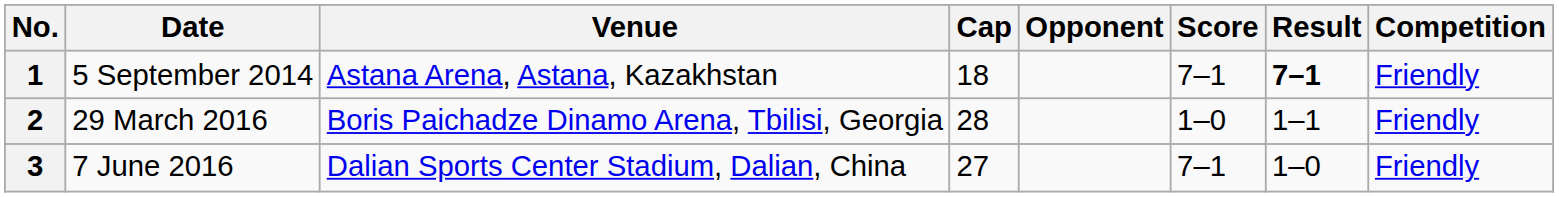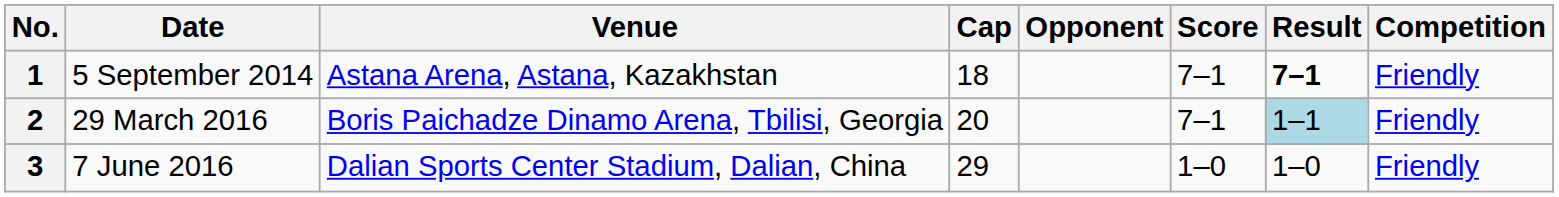 <table class="wikitable sortable plainrowheaders">
 <tr>
 <th scope=col>No.</th>
 <th scope=col data-sort-type=date>Date</th>
 <th scope=col>Venue</th>
 <th scope=col>Cap</th>
 <th scope=col>Opponent</th>
 <th scope=col>Score</th>
 <th scope=col>Result</th>
 <th scope=col>Competition</th>
 </tr>
 <tr>
 <th scope=row>1</th>
 <td>5 September 2014</td>
 <td><a href='#'>Astana Arena</a>, <a href='#'>Astana</a>, Kazakhstan</td>
 <td>18</td>
 <td></td>
 <td>7–1</td>
 <td><strong>7–1</strong></td>
 <td><a href='#'>Friendly</a></td>
 </tr>
 <tr>
 <th scope=row>2</th>
 <td>29 March 2016</td>
 <td><a href='#'>Boris Paichadze Dinamo Arena</a>, <a href='#'>Tbilisi</a>, Georgia</td>
-<td>28</td>
+<td>20</td>
 <td></td>
-<td>1–0</td>
-<td>1–1</td>
+<td>7–1</td>
+<td style="background: lightblue;">1–1</td>
 <td><a href='#'>Friendly</a></td>
 </tr>
 <tr>
 <th scope=row>3</th>
 <td>7 June 2016</td>
 <td><a href='#'>Dalian Sports Center Stadium</a>, <a href='#'>Dalian</a>, China</td>
-<td>27</td>
+<td>29</td>
 <td></td>
-<td>7–1</td>
+<td>1–0</td>
 <td>1–0</td>
 <td><a href='#'>Friendly</a></td>
 </tr>
 </table>
